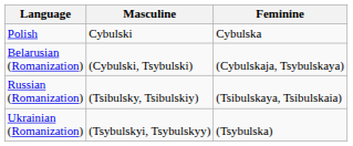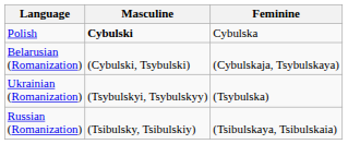 <table class="wikitable">
 <tr>
 <th>Language</th>
 <th>Masculine</th>
 <th>Feminine</th>
 </tr>
 <tr>
 <td><a href='#'>Polish</a></td>
-<td>Cybulski</td>
+<td><strong>Cybulski</strong></td>
 <td>Cybulska</td>
 </tr>
 <tr>
 <td><a href='#'>Belarusian</a> <br>(<a href='#'>Romanization</a>)</td>
 <td><br>(Cybulski, Tsybulski)</td>
 <td><br> (Cybulskaja, Tsybulskaya)</td>
 </tr>
 <tr>
+<td><a href='#'>Ukrainian</a> <br>(<a href='#'>Romanization</a>)</td>
+<td><br> (Tsybulskyi, Tsybulskyy)</td>
+<td><br> (Tsybulska)</td>
+</tr>
+<tr>
 <td><a href='#'>Russian</a> <br>(<a href='#'>Romanization</a>)</td>
 <td><br> (Tsibulsky, Tsibulskiy)</td>
 <td><br> (Tsibulskaya, Tsibulskaia)</td>
 </tr>
-<tr>
-<td><a href='#'>Ukrainian</a> <br>(<a href='#'>Romanization</a>)</td>
-<td><br> (Tsybulskyi, Tsybulskyy)</td>
-<td><br> (Tsybulska)</td>
-</tr>
 </table>
